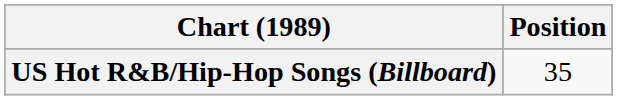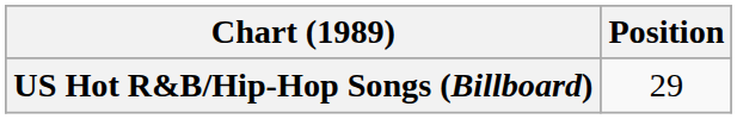 <table class="wikitable plainrowheaders" style="text-align:center">
 <tr>
 <th scope="col">Chart (1989)</th>
 <th scope="col">Position</th>
 </tr>
 <tr>
 <th scope="row">US Hot R&B/Hip-Hop Songs (<em>Billboard</em>)</th>
-<td>35</td>
+<td>29</td>
 </tr>
 </table>
